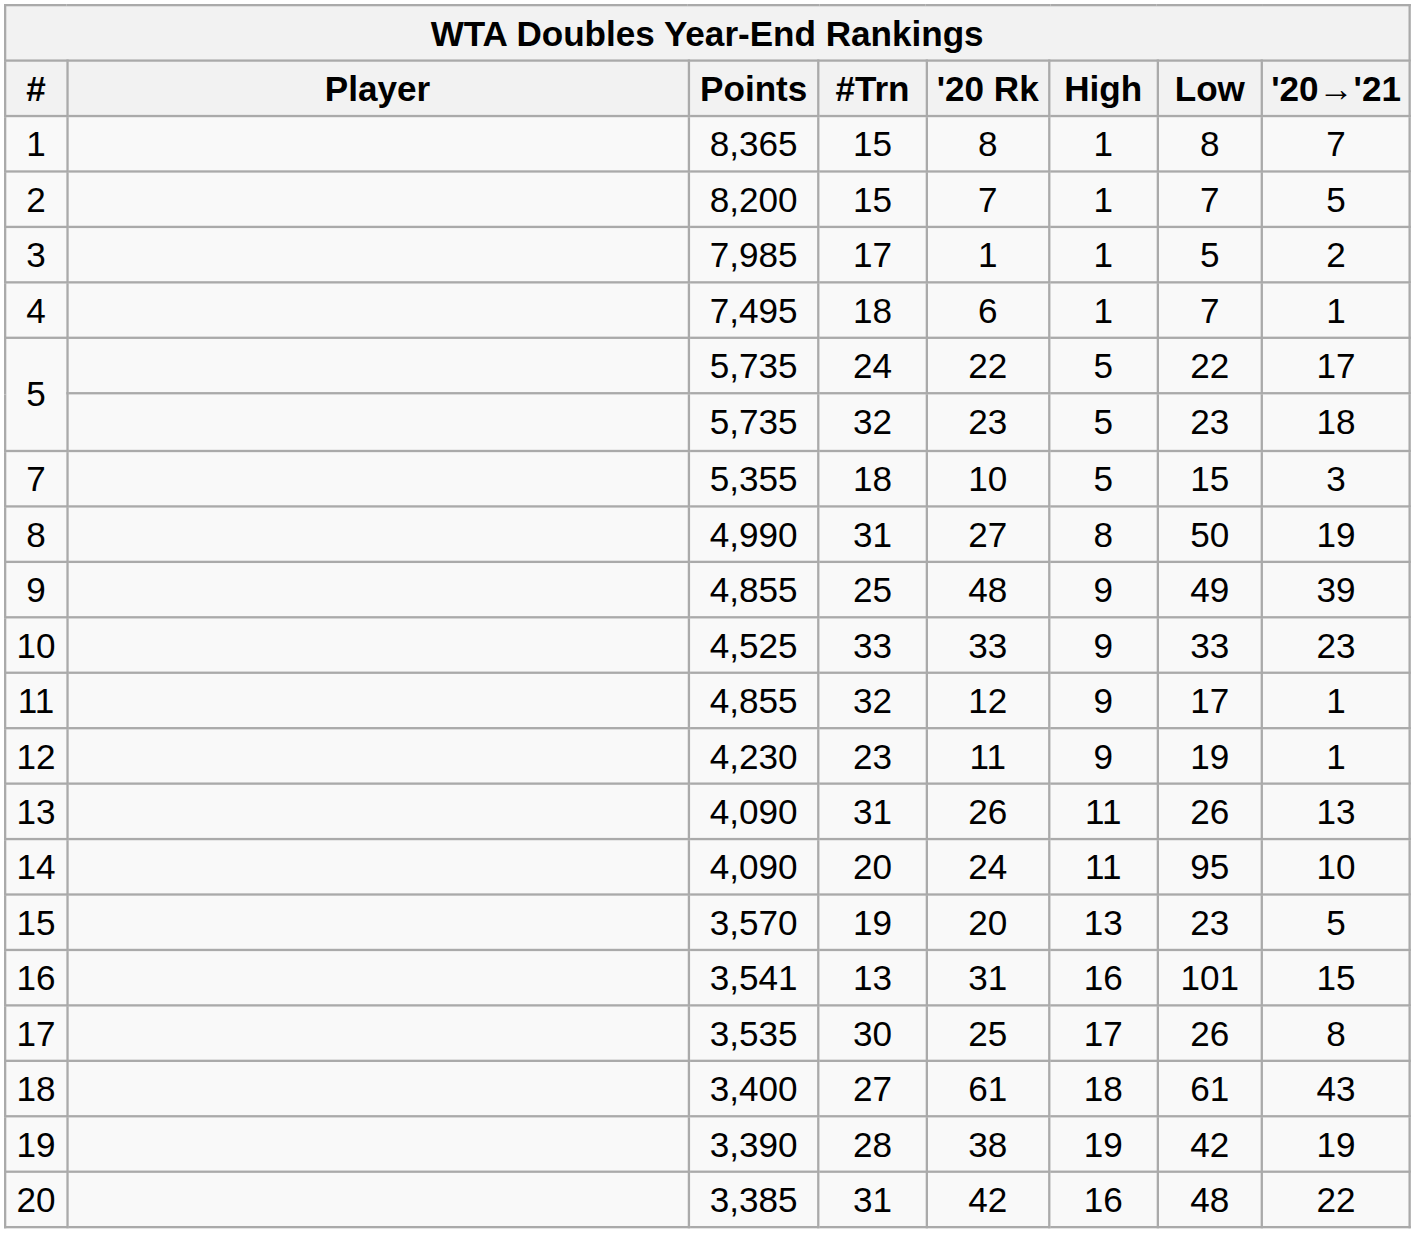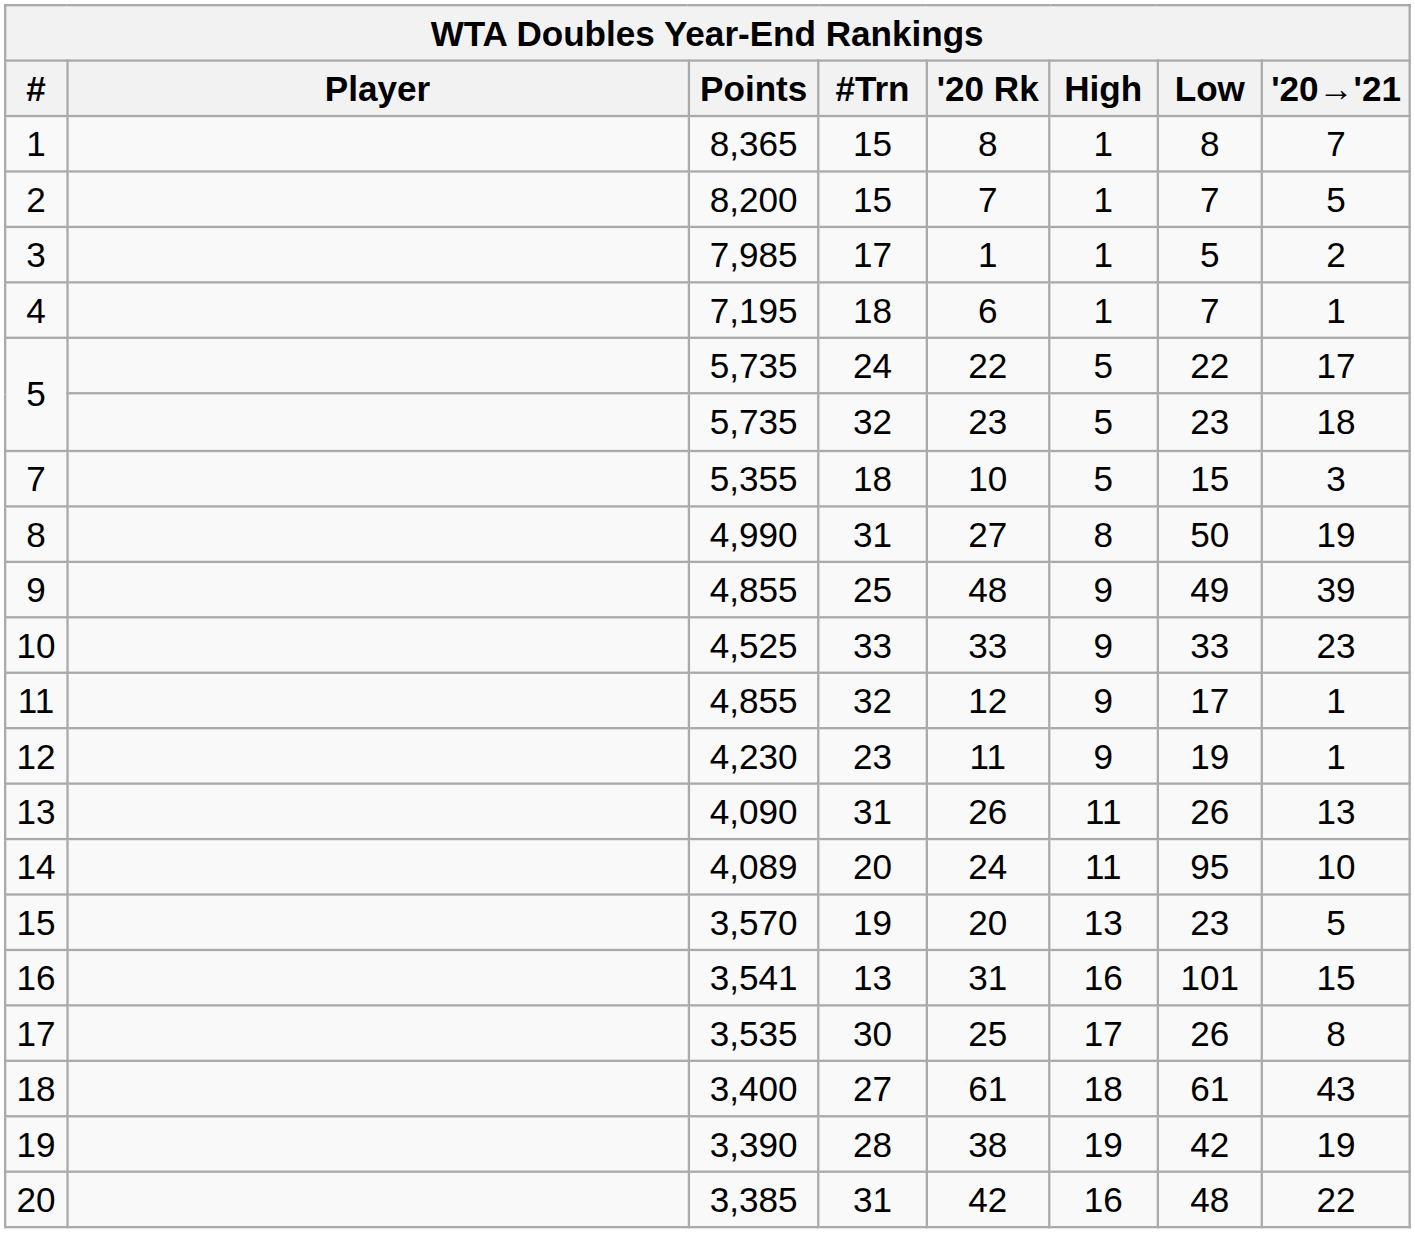 <table class="wikitable" style="font-size:95%">
 <tr>
 <th colspan="10">WTA Doubles Year-End Rankings</th>
 </tr>
 <tr>
 <th style="width:20px;">#</th>
 <th style="width:290px;">Player</th>
 <th style="width:50px;">Points</th>
 <th width=40>#Trn</th>
 <th width=50>'20 Rk</th>
 <th width=40>High</th>
 <th width=40>Low</th>
 <th width=50>'20→'21</th>
 </tr>
 <tr style="text-align:center;">
 <td>1</td>
 <td style="text-align:left;"></td>
 <td>8,365</td>
 <td>15</td>
 <td>8</td>
 <td>1</td>
 <td>8</td>
 <td> 7</td>
 </tr>
 <tr style="text-align:center;">
 <td>2</td>
 <td style="text-align:left;"></td>
 <td>8,200</td>
 <td>15</td>
 <td>7</td>
 <td>1</td>
 <td>7</td>
 <td> 5</td>
 </tr>
 <tr style="text-align:center;">
 <td>3</td>
 <td style="text-align:left;"></td>
 <td>7,985</td>
 <td>17</td>
 <td>1</td>
 <td>1</td>
 <td>5</td>
 <td> 2</td>
 </tr>
 <tr style="text-align:center;">
 <td>4</td>
 <td style="text-align:left;"></td>
-<td>7,495</td>
+<td>7,195</td>
 <td>18</td>
 <td>6</td>
 <td>1</td>
 <td>7</td>
 <td> 1</td>
 </tr>
 <tr style="text-align:center;">
 <td rowspan=2>5</td>
 <td style="text-align:left;"></td>
 <td>5,735</td>
 <td>24</td>
 <td>22</td>
 <td>5</td>
 <td>22</td>
 <td> 17</td>
 </tr>
 <tr style="text-align:center;">
 <td style="text-align:left;"></td>
 <td>5,735</td>
 <td>32</td>
 <td>23</td>
 <td>5</td>
 <td>23</td>
 <td> 18</td>
 </tr>
 <tr style="text-align:center;">
 <td>7</td>
 <td style="text-align:left;"></td>
 <td>5,355</td>
 <td>18</td>
 <td>10</td>
 <td>5</td>
 <td>15</td>
 <td> 3</td>
 </tr>
 <tr style="text-align:center;">
 <td>8</td>
 <td style="text-align:left;"></td>
 <td>4,990</td>
 <td>31</td>
 <td>27</td>
 <td>8</td>
 <td>50</td>
 <td> 19</td>
 </tr>
 <tr style="text-align:center;">
 <td>9</td>
 <td style="text-align:left;"></td>
 <td>4,855</td>
 <td>25</td>
 <td>48</td>
 <td>9</td>
 <td>49</td>
 <td> 39</td>
 </tr>
 <tr style="text-align:center;">
 <td>10</td>
 <td style="text-align:left;"></td>
 <td>4,525</td>
 <td>33</td>
 <td>33</td>
 <td>9</td>
 <td>33</td>
 <td> 23</td>
 </tr>
 <tr style="text-align:center;"|>
 <td>11</td>
 <td style="text-align:left;"></td>
 <td>4,855</td>
 <td>32</td>
 <td>12</td>
 <td>9</td>
 <td>17</td>
 <td> 1</td>
 </tr>
 <tr style="text-align:center;">
 <td>12</td>
 <td style="text-align:left;"></td>
 <td>4,230</td>
 <td>23</td>
 <td>11</td>
 <td>9</td>
 <td>19</td>
 <td> 1</td>
 </tr>
 <tr style="text-align:center;">
 <td>13</td>
 <td style="text-align:left;"></td>
 <td>4,090</td>
 <td>31</td>
 <td>26</td>
 <td>11</td>
 <td>26</td>
 <td> 13</td>
 </tr>
 <tr style="text-align:center;">
 <td>14</td>
 <td style="text-align:left;"></td>
-<td>4,090</td>
+<td>4,089</td>
 <td>20</td>
 <td>24</td>
 <td>11</td>
 <td>95</td>
 <td> 10</td>
 </tr>
 <tr style="text-align:center;">
 <td>15</td>
 <td style="text-align:left;"></td>
 <td>3,570</td>
 <td>19</td>
 <td>20</td>
 <td>13</td>
 <td>23</td>
 <td> 5</td>
 </tr>
 <tr style="text-align:center;">
 <td>16</td>
 <td style="text-align:left;"></td>
 <td>3,541</td>
 <td>13</td>
 <td>31</td>
 <td>16</td>
 <td>101</td>
 <td> 15</td>
 </tr>
 <tr style="text-align:center;">
 <td>17</td>
 <td style="text-align:left;"></td>
 <td>3,535</td>
 <td>30</td>
 <td>25</td>
 <td>17</td>
 <td>26</td>
 <td> 8</td>
 </tr>
 <tr style="text-align:center;">
 <td>18</td>
 <td style="text-align:left;"></td>
 <td>3,400</td>
 <td>27</td>
 <td>61</td>
 <td>18</td>
 <td>61</td>
 <td> 43</td>
 </tr>
 <tr style="text-align:center;">
 <td>19</td>
 <td style="text-align:left;"></td>
 <td>3,390</td>
 <td>28</td>
 <td>38</td>
 <td>19</td>
 <td>42</td>
 <td> 19</td>
 </tr>
 <tr style="text-align:center;">
 <td>20</td>
 <td style="text-align:left;"></td>
 <td>3,385</td>
 <td>31</td>
 <td>42</td>
 <td>16</td>
 <td>48</td>
 <td> 22</td>
 </tr>
 </table>
